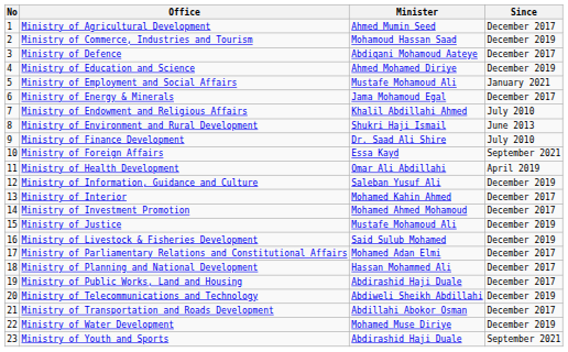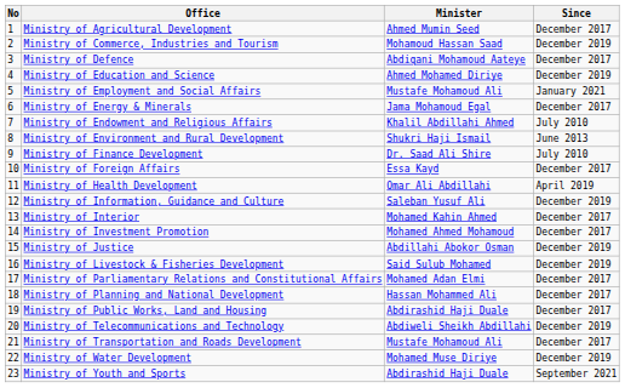 <table class="sortable wikitable">
 <tr>
 <th>No</th>
 <th>Office</th>
 <th>Minister</th>
 <th>Since</th>
 </tr>
 <tr>
 <td>1</td>
 <td><a href='#'>Ministry of Agricultural Development</a></td>
 <td><a href='#'>Ahmed Mumin Seed</a></td>
 <td>December 2017</td>
 </tr>
 <tr>
 <td>2</td>
 <td><a href='#'>Ministry of Commerce, Industries and Tourism</a></td>
 <td><a href='#'>Mohamoud Hassan Saad</a></td>
 <td>December 2019</td>
 </tr>
 <tr>
 <td>3</td>
 <td><a href='#'>Ministry of Defence</a></td>
 <td><a href='#'>Abdiqani Mohamoud Aateye</a></td>
 <td>December 2017</td>
 </tr>
 <tr>
 <td>4</td>
 <td><a href='#'>Ministry of Education and Science</a></td>
 <td><a href='#'>Ahmed Mohamed Diriye</a></td>
 <td>December 2019</td>
 </tr>
 <tr>
 <td>5</td>
 <td><a href='#'>Ministry of Employment and Social Affairs</a></td>
 <td><a href='#'>Mustafe Mohamoud Ali</a></td>
 <td>January 2021</td>
 </tr>
 <tr>
 <td>6</td>
 <td><a href='#'>Ministry of Energy & Minerals</a></td>
 <td><a href='#'>Jama Mohamoud Egal</a></td>
 <td>December 2017</td>
 </tr>
 <tr>
 <td>7</td>
 <td><a href='#'>Ministry of Endowment and Religious Affairs</a></td>
 <td><a href='#'>Khalil Abdillahi Ahmed</a></td>
 <td>July 2010</td>
 </tr>
 <tr>
 <td>8</td>
 <td><a href='#'>Ministry of Environment and Rural Development</a></td>
 <td><a href='#'>Shukri Haji Ismail</a></td>
 <td>June 2013</td>
 </tr>
 <tr>
 <td>9</td>
 <td><a href='#'>Ministry of Finance Development</a></td>
 <td><a href='#'>Dr. Saad Ali Shire</a></td>
 <td>July 2010</td>
 </tr>
 <tr>
 <td>10</td>
 <td><a href='#'>Ministry of Foreign Affairs</a></td>
 <td><a href='#'>Essa Kayd</a></td>
-<td>September 2021</td>
+<td>December 2017</td>
 </tr>
 <tr>
 <td>11</td>
 <td><a href='#'>Ministry of Health Development</a></td>
 <td><a href='#'>Omar Ali Abdillahi</a></td>
 <td>April 2019</td>
 </tr>
 <tr>
 <td>12</td>
 <td><a href='#'>Ministry of Information, Guidance and Culture</a></td>
 <td><a href='#'>Saleban Yusuf Ali</a></td>
 <td>December 2019</td>
 </tr>
 <tr>
 <td>13</td>
 <td><a href='#'>Ministry of Interior</a></td>
 <td><a href='#'>Mohamed Kahin Ahmed</a></td>
 <td>December 2017</td>
 </tr>
 <tr>
 <td>14</td>
 <td><a href='#'>Ministry of Investment Promotion</a></td>
 <td><a href='#'>Mohamed Ahmed Mohamoud</a></td>
 <td>December 2017</td>
 </tr>
 <tr>
 <td>15</td>
 <td><a href='#'>Ministry of Justice</a></td>
-<td><a href='#'>Mustafe Mohamoud Ali</a></td>
+<td><a href='#'>Abdillahi Abokor Osman</a></td>
 <td>December 2019</td>
 </tr>
 <tr>
 <td>16</td>
 <td><a href='#'>Ministry of Livestock & Fisheries Development</a></td>
 <td><a href='#'>Said Sulub Mohamed</a></td>
 <td>December 2019</td>
 </tr>
 <tr>
 <td>17</td>
 <td><a href='#'>Ministry of Parliamentary Relations and Constitutional Affairs</a></td>
 <td><a href='#'>Mohamed Adan Elmi</a></td>
 <td>December 2017</td>
 </tr>
 <tr>
 <td>18</td>
 <td><a href='#'>Ministry of Planning and National Development</a></td>
 <td><a href='#'>Hassan Mohammed Ali</a></td>
 <td>December 2017</td>
 </tr>
 <tr>
 <td>19</td>
 <td><a href='#'>Ministry of Public Works, Land and  Housing</a></td>
 <td><a href='#'>Abdirashid Haji Duale</a></td>
 <td>December 2017</td>
 </tr>
 <tr>
 <td>20</td>
 <td><a href='#'>Ministry of Telecommunications and Technology</a></td>
 <td><a href='#'>Abdiweli Sheikh Abdillahi</a></td>
 <td>December 2019</td>
 </tr>
 <tr>
 <td>21</td>
 <td><a href='#'>Ministry of Transportation and Roads Development</a></td>
-<td><a href='#'>Abdillahi Abokor Osman</a></td>
+<td><a href='#'>Mustafe Mohamoud Ali</a></td>
 <td>December 2017</td>
 </tr>
 <tr>
 <td>22</td>
 <td><a href='#'>Ministry of Water Development</a></td>
 <td><a href='#'>Mohamed Muse Diriye</a></td>
 <td>December 2019</td>
 </tr>
 <tr>
 <td>23</td>
 <td><a href='#'>Ministry of Youth and Sports</a></td>
 <td><a href='#'>Abdirashid Haji Duale</a></td>
 <td>September 2021</td>
 </tr>
 </table>
